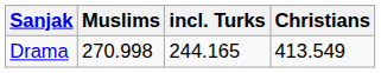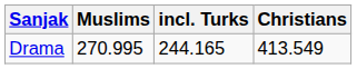 <table class="wikitable sortable">
 <tr>
 <th><a href='#'>Sanjak</a></th>
 <th>Muslims</th>
 <th>incl. Turks</th>
 <th>Christians</th>
 </tr>
 <tr>
 <td><a href='#'>Drama</a></td>
-<td>270.998</td>
+<td>270.995</td>
 <td>244.165</td>
 <td>413.549</td>
 </tr>
 </table>
